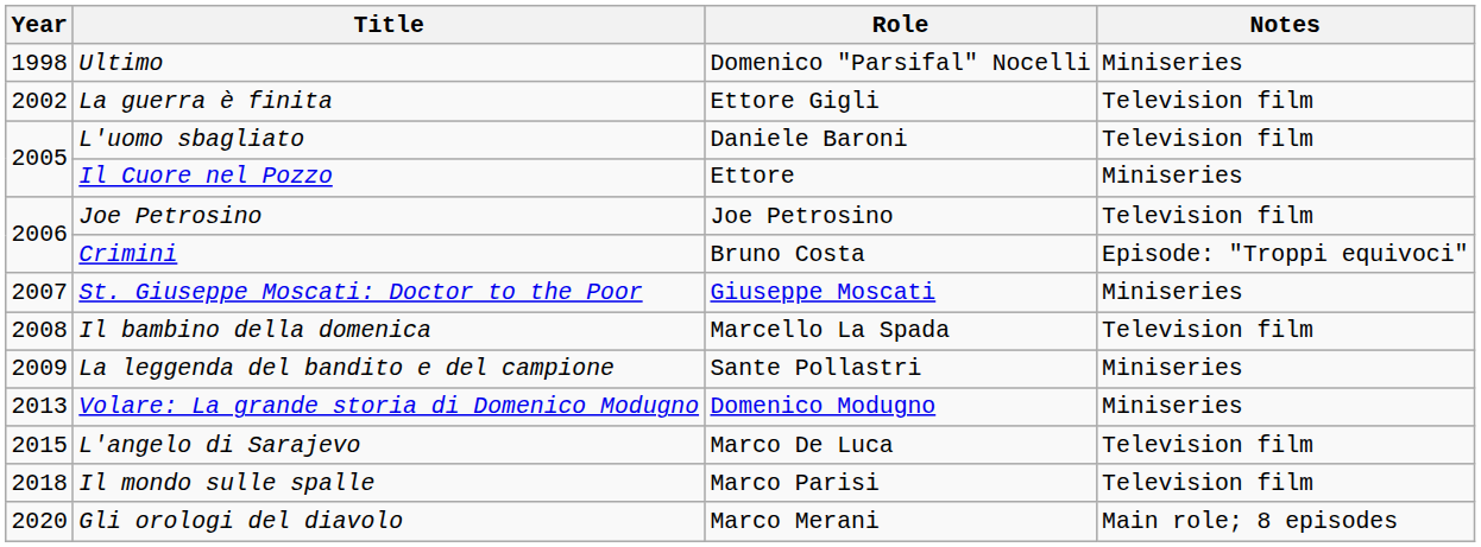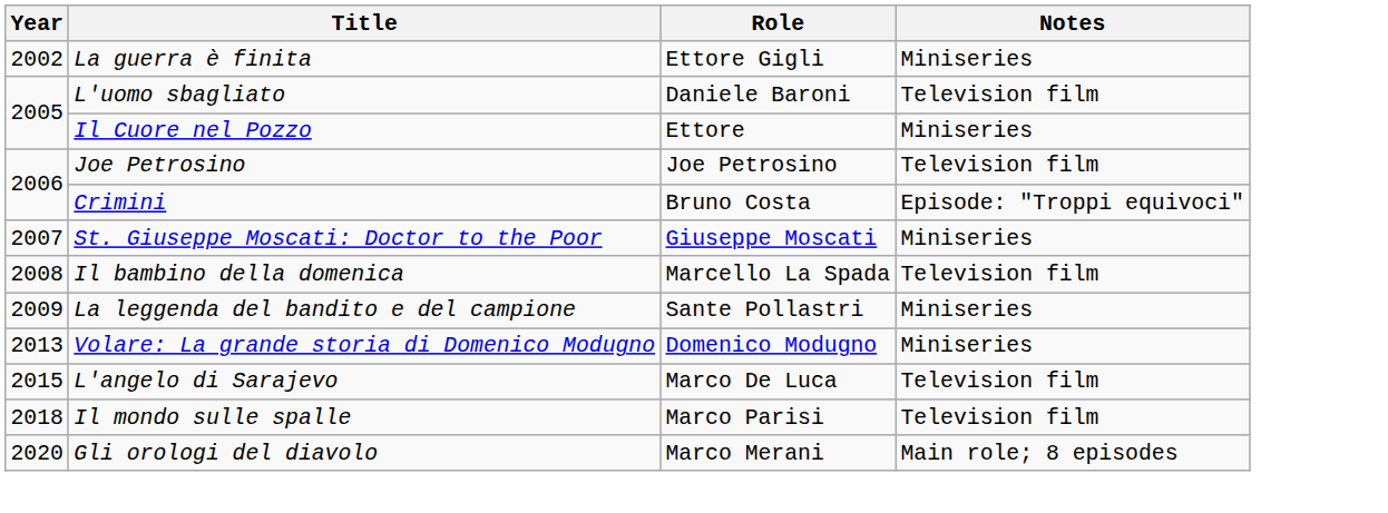 <table class="wikitable">
 <tr>
 <th>Year</th>
 <th>Title</th>
 <th>Role</th>
 <th>Notes</th>
 </tr>
 <tr>
-<td>1998</td>
-<td><em>Ultimo</em></td>
-<td>Domenico "Parsifal" Nocelli</td>
-<td>Miniseries</td>
-</tr>
-<tr>
 <td>2002</td>
 <td><em>La guerra è finita</em></td>
 <td>Ettore Gigli</td>
-<td>Television film</td>
+<td>Miniseries</td>
 </tr>
 <tr>
 <td rowspan="2">2005</td>
 <td><em>L'uomo sbagliato</em></td>
 <td>Daniele Baroni</td>
 <td>Television film</td>
 </tr>
 <tr>
 <td><em><a href='#'>Il Cuore nel Pozzo</a></em></td>
 <td>Ettore</td>
 <td>Miniseries</td>
 </tr>
 <tr>
 <td rowspan="2">2006</td>
 <td><em>Joe Petrosino</em></td>
 <td>Joe Petrosino</td>
 <td>Television film</td>
 </tr>
 <tr>
 <td><em><a href='#'>Crimini</a></em></td>
 <td>Bruno Costa</td>
 <td>Episode: "Troppi equivoci"</td>
 </tr>
 <tr>
 <td>2007</td>
 <td><em><a href='#'>St. Giuseppe Moscati: Doctor to the Poor</a></em></td>
 <td><a href='#'>Giuseppe Moscati</a></td>
 <td>Miniseries</td>
 </tr>
 <tr>
 <td>2008</td>
 <td><em>Il bambino della domenica</em></td>
 <td>Marcello La Spada</td>
 <td>Television film</td>
 </tr>
 <tr>
 <td>2009</td>
 <td><em>La leggenda del bandito e del campione</em></td>
 <td>Sante Pollastri</td>
 <td>Miniseries</td>
 </tr>
 <tr>
 <td>2013</td>
 <td><em><a href='#'>Volare: La grande storia di Domenico Modugno</a></em></td>
 <td><a href='#'>Domenico Modugno</a></td>
 <td>Miniseries</td>
 </tr>
 <tr>
 <td>2015</td>
 <td><em>L'angelo di Sarajevo</em></td>
 <td>Marco De Luca</td>
 <td>Television film</td>
 </tr>
 <tr>
 <td>2018</td>
 <td><em>Il mondo sulle spalle</em></td>
 <td>Marco Parisi</td>
 <td>Television film</td>
 </tr>
 <tr>
 <td>2020</td>
 <td><em>Gli orologi del diavolo</em></td>
 <td>Marco Merani</td>
 <td>Main role; 8 episodes</td>
 </tr>
 </table>
